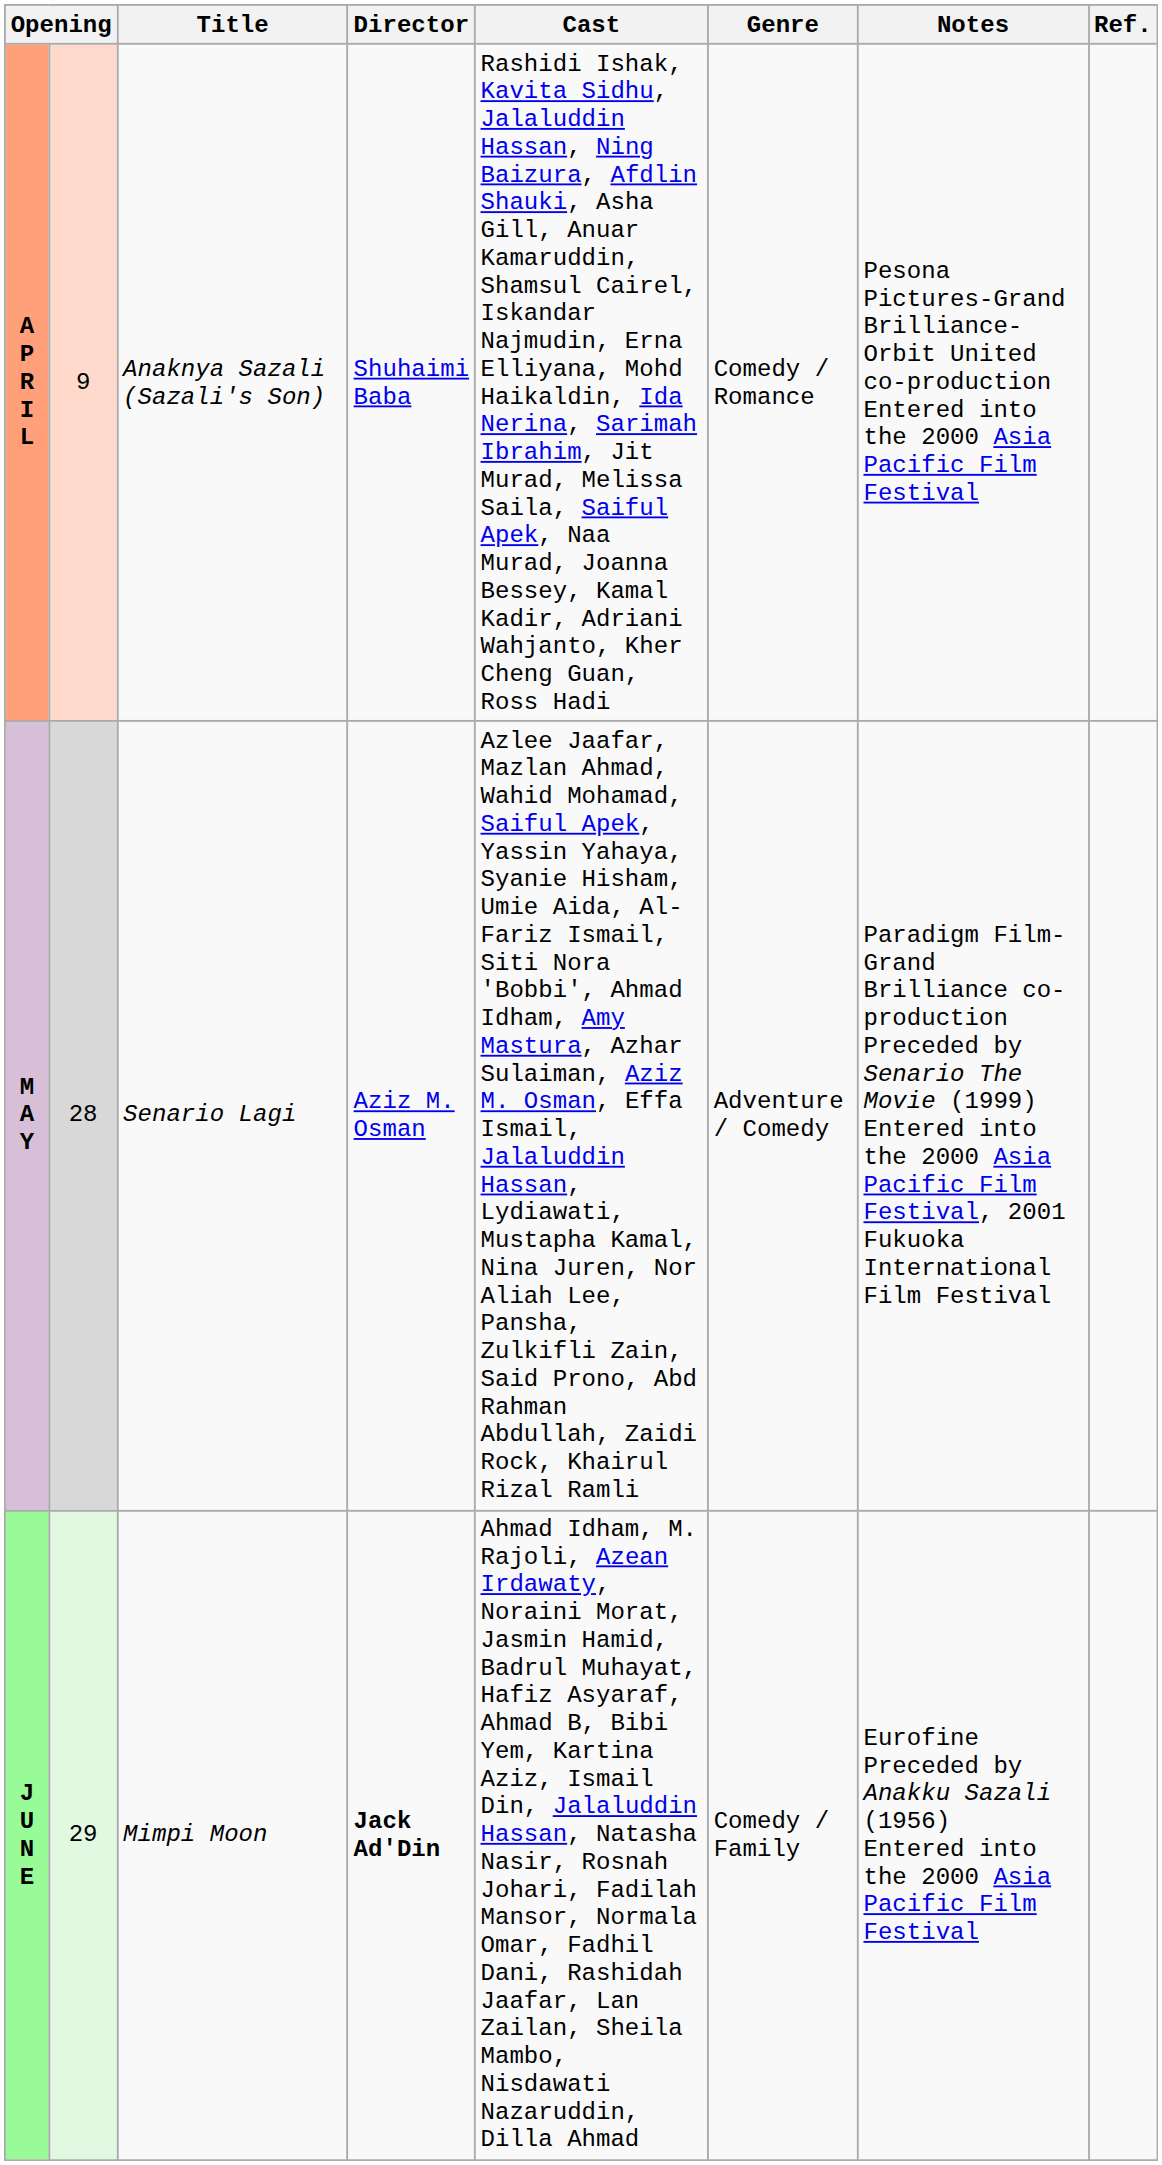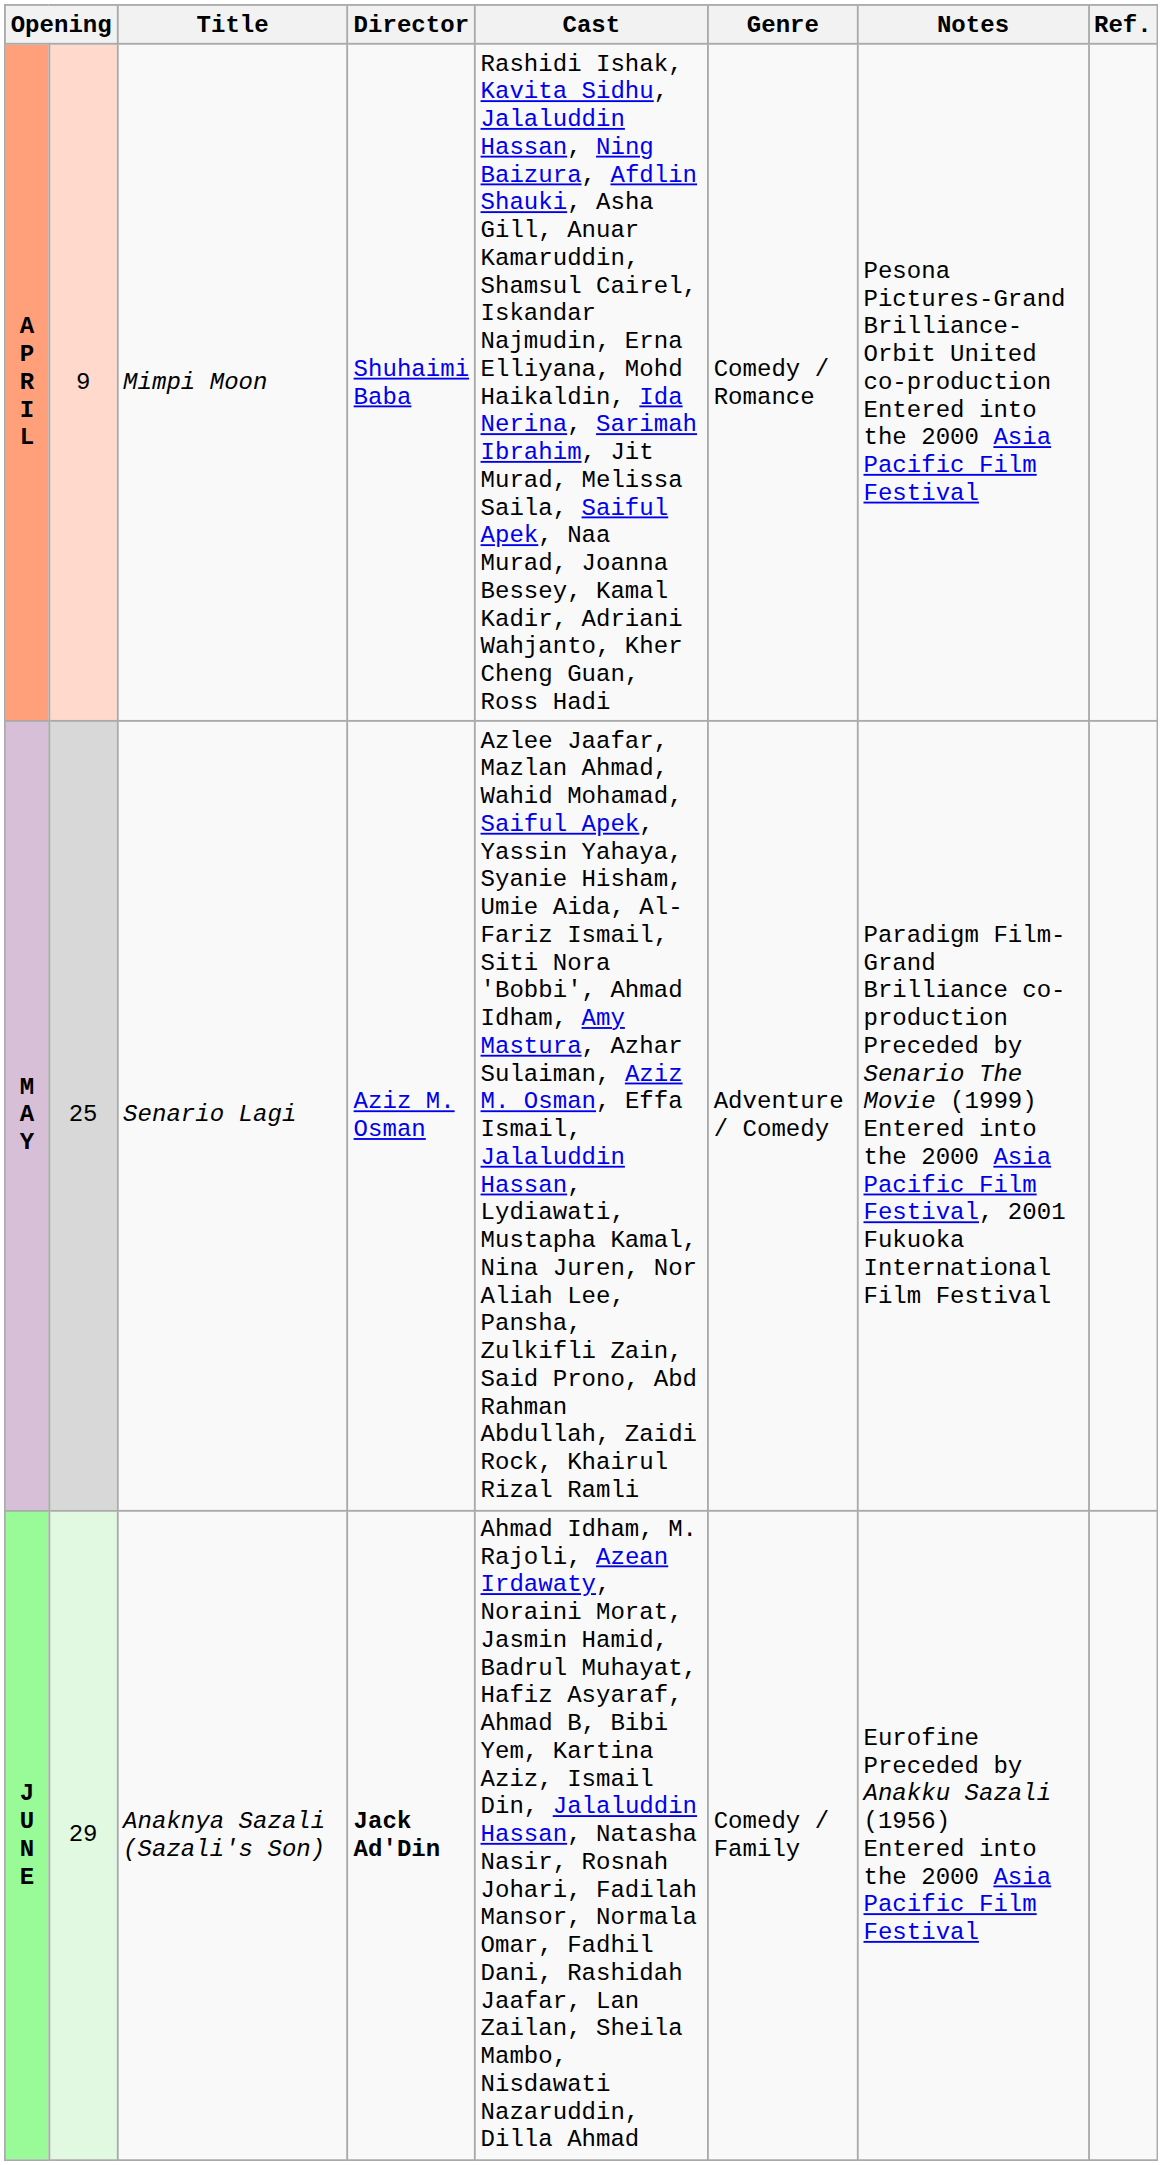 <table class="wikitable" width="100%">
 <tr>
 <th colspan="2">Opening</th>
 <th style="width:20%;">Title</th>
 <th style="width:10%;">Director</th>
 <th>Cast</th>
 <th style="width:13%">Genre</th>
 <th style="width:20%">Notes</th>
 <th>Ref.</th>
 </tr>
 <tr>
 <th rowspan=1 style="text-align:center; background:#ffa07a;">A<br>P<br>R<br>I<br>L</th>
 <td rowspan=1 style="text-align:center; background:#ffdacc;">9</td>
-<td><em>Anaknya Sazali<br>(Sazali's Son)</em></td>
+<td><em>Mimpi Moon</em></td>
 <td><a href='#'>Shuhaimi Baba</a></td>
 <td>Rashidi Ishak, <a href='#'>Kavita Sidhu</a>, <a href='#'>Jalaluddin Hassan</a>, <a href='#'>Ning Baizura</a>, <a href='#'>Afdlin Shauki</a>, Asha Gill, Anuar Kamaruddin, Shamsul Cairel, Iskandar Najmudin, Erna Elliyana, Mohd Haikaldin, <a href='#'>Ida Nerina</a>, <a href='#'>Sarimah Ibrahim</a>, Jit Murad, Melissa Saila, <a href='#'>Saiful Apek</a>, Naa Murad, Joanna Bessey, Kamal Kadir, Adriani Wahjanto, Kher Cheng Guan, Ross Hadi</td>
 <td>Comedy / Romance</td>
 <td>Pesona Pictures-Grand Brilliance-Orbit United co-production<br>Entered into the 2000 <a href='#'>Asia Pacific Film Festival</a></td>
 <td></td>
 </tr>
 <tr>
 <th rowspan=1 style="text-align:center; background:thistle;">M<br>A<br>Y</th>
-<td rowspan=1 style="text-align:center; background:#d8d8d8;">28</td>
+<td rowspan=1 style="text-align:center; background:#d8d8d8;">25</td>
 <td><em>Senario Lagi</em></td>
 <td><a href='#'>Aziz M. Osman</a></td>
 <td>Azlee Jaafar, Mazlan Ahmad, Wahid Mohamad, <a href='#'>Saiful Apek</a>, Yassin Yahaya, Syanie Hisham, Umie Aida, Al-Fariz Ismail, Siti Nora 'Bobbi', Ahmad Idham, <a href='#'>Amy Mastura</a>, Azhar Sulaiman, <a href='#'>Aziz M. Osman</a>, Effa Ismail, <a href='#'>Jalaluddin Hassan</a>, Lydiawati, Mustapha Kamal, Nina Juren, Nor Aliah Lee, Pansha, Zulkifli Zain, Said Prono, Abd Rahman Abdullah, Zaidi Rock, Khairul Rizal Ramli</td>
 <td>Adventure / Comedy</td>
 <td>Paradigm Film-Grand Brilliance co-production<br>Preceded by <em>Senario The Movie</em> (1999)<br>Entered into the 2000 <a href='#'>Asia Pacific Film Festival</a>, 2001 Fukuoka International Film Festival</td>
 <td></td>
 </tr>
 <tr>
 <th rowspan=1 style="text-align:center; background:#98fb98;">J<br>U<br>N<br>E</th>
 <td rowspan=1 style="text-align:center; background:#e0f9e0;">29</td>
-<td><em>Mimpi Moon</em></td>
+<td><em>Anaknya Sazali<br>(Sazali's Son)</em></td>
 <td><strong>Jack Ad'Din</strong></td>
 <td>Ahmad Idham, M. Rajoli, <a href='#'>Azean Irdawaty</a>, Noraini Morat, Jasmin Hamid, Badrul Muhayat, Hafiz Asyaraf, Ahmad B, Bibi Yem, Kartina Aziz, Ismail Din, <a href='#'>Jalaluddin Hassan</a>, Natasha Nasir, Rosnah Johari, Fadilah Mansor, Normala Omar, Fadhil Dani, Rashidah Jaafar, Lan Zailan, Sheila Mambo, Nisdawati Nazaruddin, Dilla Ahmad</td>
 <td>Comedy / Family</td>
 <td>Eurofine<br>Preceded by <em>Anakku Sazali</em> (1956)<br>Entered into the 2000 <a href='#'>Asia Pacific Film Festival</a></td>
 <td></td>
 </tr>
 </table>
